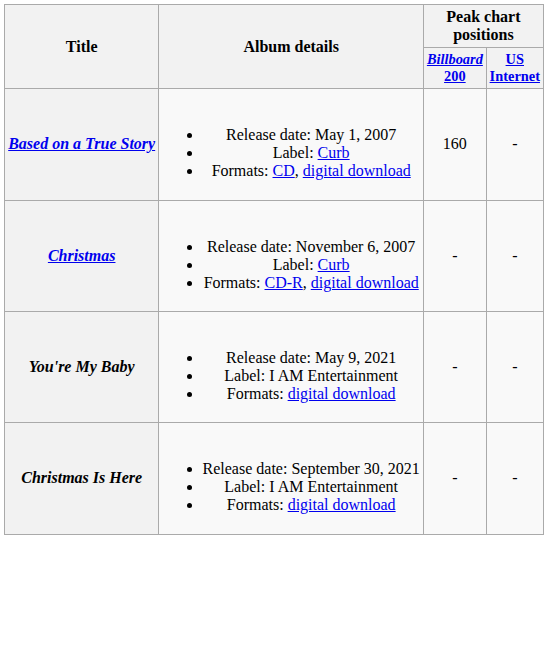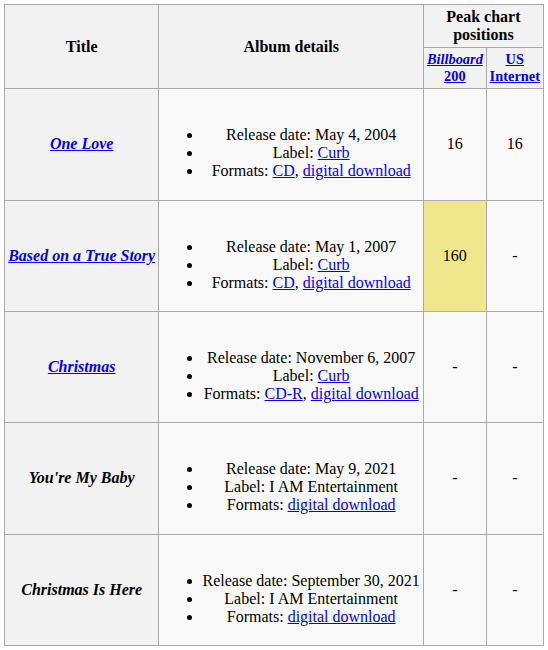 <table class="wikitable plainrowheaders" style="text-align:center;">
 <tr>
 <th scope="col" rowspan="2">Title</th>
 <th scope="col" rowspan="2">Album details</th>
 <th scope="col" colspan="2">Peak chart positions</th>
 </tr>
 <tr>
 <th scope="col" style="width:3em;font-size:90%;"><a href='#'><em>Billboard</em> 200</a></th>
 <th scope="col" style="width:3em;font-size:90%;"><a href='#'>US Internet</a></th>
 </tr>
 <tr>
+<th scope="row"><em><a href='#'>One Love</a></em></th>
+<td><br><ul><li>Release date: May 4, 2004</li><li>Label: <a href='#'>Curb</a></li><li>Formats: <a href='#'>CD</a>, <a href='#'>digital download</a></li></ul></td>
+<td>16</td>
+<td>16</td>
+</tr>
+<tr>
 <th scope="row"><em><a href='#'>Based on a True Story</a></em></th>
 <td><br><ul><li>Release date: May 1, 2007</li><li>Label: <a href='#'>Curb</a></li><li>Formats: <a href='#'>CD</a>, <a href='#'>digital download</a></li></ul></td>
-<td>160</td>
+<td style="background: khaki;">160</td>
 <td>-</td>
 </tr>
 <tr>
 <th scope="row"><em><a href='#'>Christmas</a></em></th>
 <td><br><ul><li>Release date: November 6, 2007</li><li>Label: <a href='#'>Curb</a></li><li>Formats: <a href='#'>CD-R</a>, <a href='#'>digital download</a></li></ul></td>
 <td>-</td>
 <td>-</td>
 </tr>
 <tr>
 <th scope="row"><em>You're My Baby</em></th>
 <td><br><ul><li>Release date: May 9, 2021</li><li>Label: I AM Entertainment</li><li>Formats: <a href='#'>digital download</a></li></ul></td>
 <td>-</td>
 <td>-</td>
 </tr>
 <tr>
 <th scope="row"><em>Christmas Is Here</em></th>
 <td><br><ul><li>Release date: September 30, 2021</li><li>Label: I AM Entertainment</li><li>Formats: <a href='#'>digital download</a></li></ul></td>
 <td>-</td>
 <td>-</td>
 </tr>
 <tr>
 </tr>
 </table>
